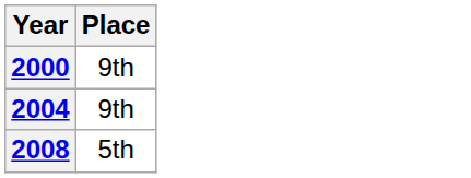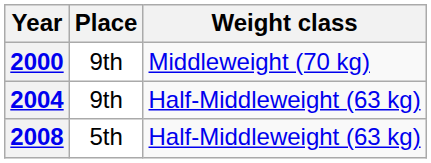 <table class=wikitable>
 <tr>
 <th>Year</th>
 <th>Place</th>
+<th>Weight class</th>
 </tr>
 <tr>
 <th><a href='#'>2000</a></th>
 <td bgcolor=white align=center>9th</td>
+<td><a href='#'>Middleweight (70 kg)</a></td>
 </tr>
 <tr>
 <th><a href='#'>2004</a></th>
 <td bgcolor=white align=center>9th</td>
+<td><a href='#'>Half-Middleweight (63 kg)</a></td>
 </tr>
 <tr>
 <th><a href='#'>2008</a></th>
 <td bgcolor=white align=center>5th</td>
+<td><a href='#'>Half-Middleweight (63 kg)</a></td>
 </tr>
 </table>
